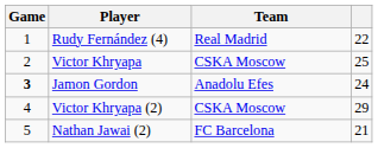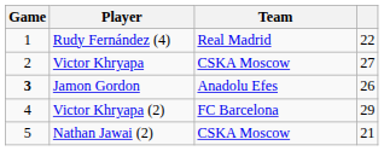 <table class="wikitable sortable" style="text-align: center">
 <tr>
 <th style="text-align:center;">Game</th>
 <th style="text-align:center; width:150px;">Player</th>
 <th style="text-align:center; width:170px;">Team</th>
 <th style="text-align:center;"></th>
 </tr>
 <tr>
 <td>1</td>
 <td align="left"> <a href='#'>Rudy Fernández</a> (4)</td>
 <td align="left"> <a href='#'>Real Madrid</a></td>
 <td>22</td>
 </tr>
 <tr>
 <td>2</td>
 <td align="left"> <a href='#'>Victor Khryapa</a></td>
 <td align="left"> <a href='#'>CSKA Moscow</a></td>
-<td>25</td>
+<td>27</td>
 </tr>
 <tr>
 <td><strong>3</strong></td>
 <td align="left"> <a href='#'>Jamon Gordon</a></td>
 <td align="left"> <a href='#'>Anadolu Efes</a></td>
-<td>24</td>
+<td>26</td>
 </tr>
 <tr>
 <td>4</td>
 <td align="left"> <a href='#'>Victor Khryapa</a> (2)</td>
-<td align="left"> <a href='#'>CSKA Moscow</a></td>
+<td align="left"> <a href='#'>FC Barcelona</a></td>
 <td>29</td>
 </tr>
 <tr>
 <td>5</td>
 <td align="left"> <a href='#'>Nathan Jawai</a> (2)</td>
-<td align="left"> <a href='#'>FC Barcelona</a></td>
+<td align="left"> <a href='#'>CSKA Moscow</a></td>
 <td>21</td>
 </tr>
 </table>
